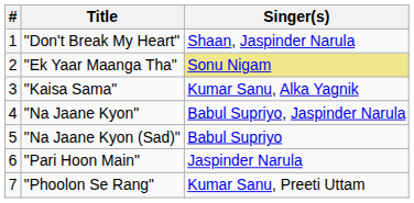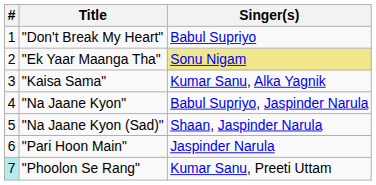 <table class="wikitable" style="font-size:95%;">
 <tr>
 <th>#</th>
 <th>Title</th>
 <th>Singer(s)</th>
 </tr>
 <tr>
 <td>1</td>
 <td>"Don't Break My Heart"</td>
-<td><a href='#'>Shaan</a>, <a href='#'>Jaspinder Narula</a></td>
+<td><a href='#'>Babul Supriyo</a></td>
 </tr>
 <tr>
 <td>2</td>
 <td>"Ek Yaar Maanga Tha"</td>
 <td style="background: khaki;"><a href='#'>Sonu Nigam</a></td>
 </tr>
 <tr>
 <td>3</td>
 <td>"Kaisa Sama"</td>
 <td><a href='#'>Kumar Sanu</a>, <a href='#'>Alka Yagnik</a></td>
 </tr>
 <tr>
 <td>4</td>
 <td>"Na Jaane Kyon"</td>
 <td><a href='#'>Babul Supriyo</a>, <a href='#'>Jaspinder Narula</a></td>
 </tr>
 <tr>
 <td>5</td>
 <td>"Na Jaane Kyon (Sad)"</td>
-<td><a href='#'>Babul Supriyo</a></td>
+<td><a href='#'>Shaan</a>, <a href='#'>Jaspinder Narula</a></td>
 </tr>
 <tr>
 <td>6</td>
 <td>"Pari Hoon Main"</td>
 <td><a href='#'>Jaspinder Narula</a></td>
 </tr>
 <tr>
-<td>7</td>
+<td style="background: paleturquoise;">7</td>
 <td>"Phoolon Se Rang"</td>
 <td><a href='#'>Kumar Sanu</a>, Preeti Uttam</td>
 </tr>
 </table>
